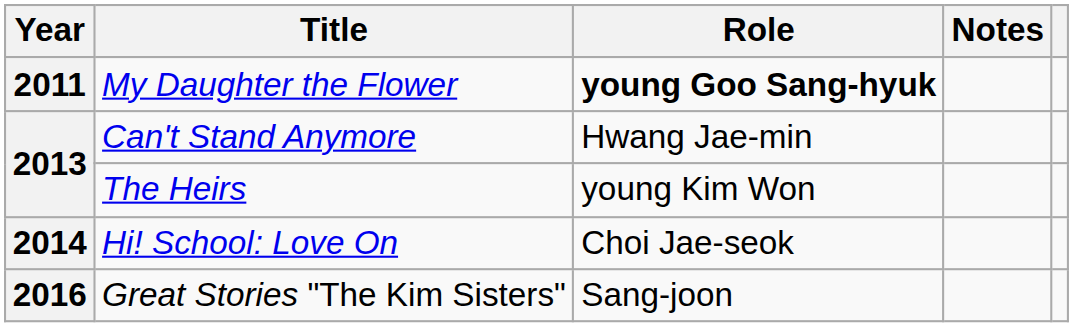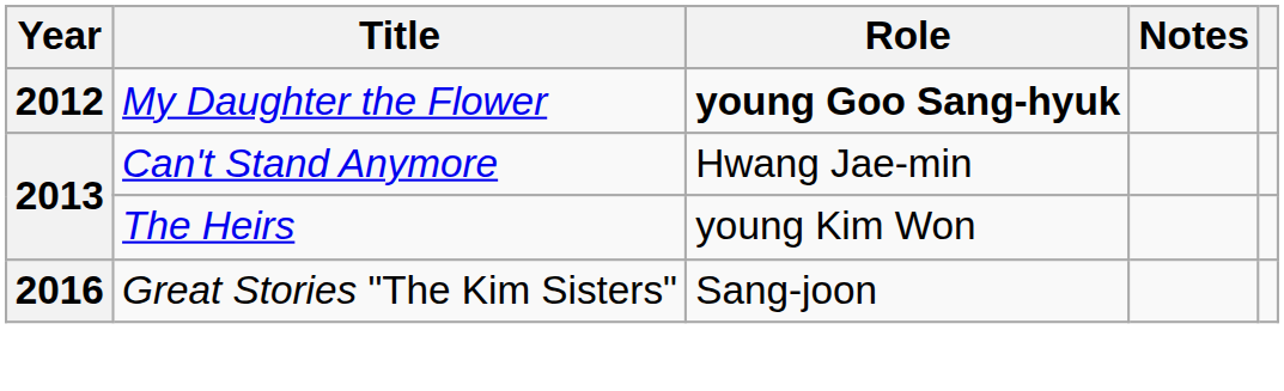 <table class="wikitable plainrowheaders sortable">
 <tr>
 <th scope="col">Year</th>
 <th scope="col">Title</th>
 <th scope="col">Role</th>
 <th scope="col" class="unsortable">Notes</th>
 <th scope="col" class="unsortable"></th>
 </tr>
 <tr>
-<th scope="row">2011</th>
+<th scope="row">2012</th>
 <td><em><a href='#'>My Daughter the Flower</a></em></td>
 <td><strong>young Goo Sang-hyuk</strong></td>
 <td></td>
 <td style="text-align:center"></td>
 </tr>
 <tr>
 <th scope="row" rowspan="2">2013</th>
 <td><em><a href='#'>Can't Stand Anymore</a></em></td>
 <td>Hwang Jae-min</td>
 <td></td>
 <td style="text-align:center"></td>
 </tr>
 <tr>
 <td><em><a href='#'>The Heirs</a></em></td>
 <td>young Kim Won</td>
 <td></td>
 <td style="text-align:center"></td>
 </tr>
 <tr>
-<th scope="row">2014</th>
-<td><em><a href='#'>Hi! School: Love On</a></em></td>
-<td>Choi Jae-seok</td>
-<td></td>
-<td style="text-align:center"></td>
-</tr>
-<tr>
 <th scope="row">2016</th>
 <td><em>Great Stories</em> "The Kim Sisters"</td>
 <td>Sang-joon</td>
 <td></td>
 <td style="text-align:center"></td>
 </tr>
 </table>
